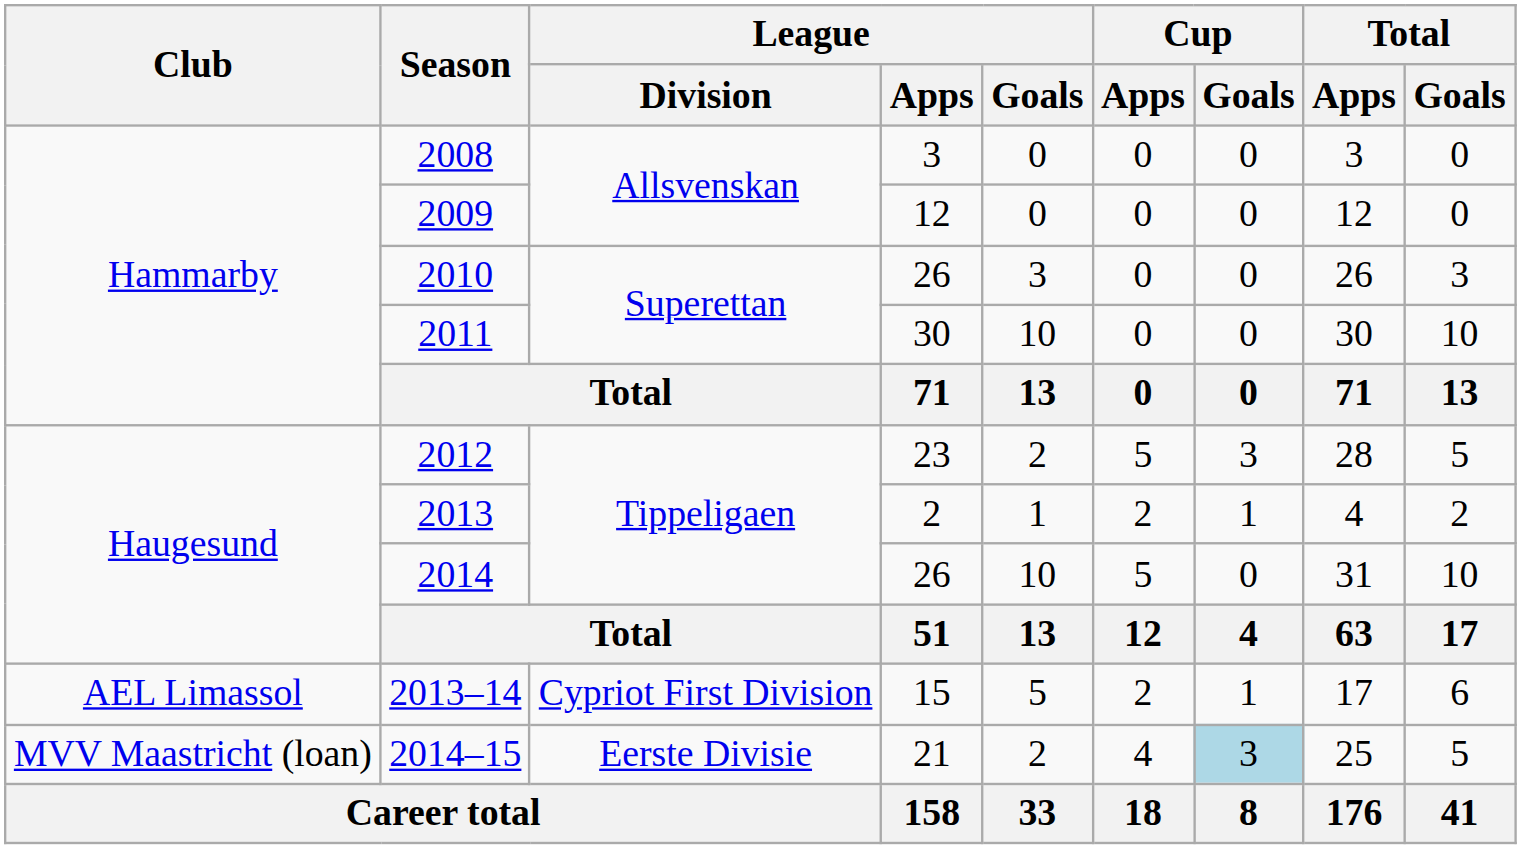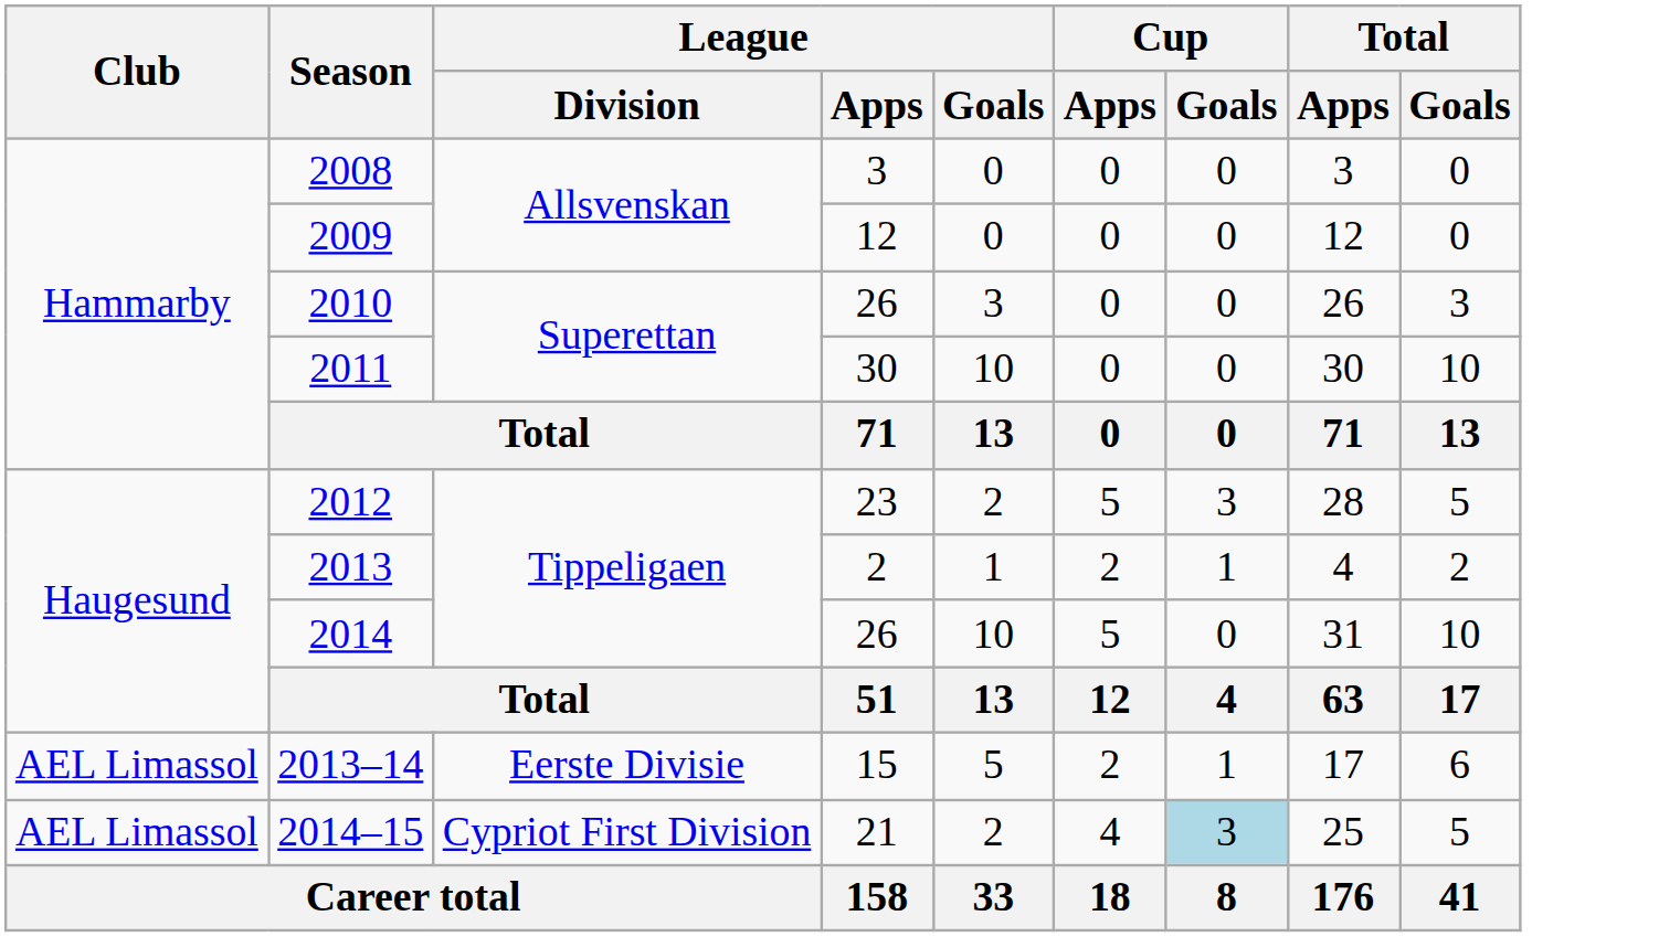 <table class="wikitable" style="text-align:center">
 <tr>
 <th rowspan="2">Club</th>
 <th rowspan="2">Season</th>
 <th colspan="3">League</th>
 <th colspan="2">Cup</th>
 <th colspan="2">Total</th>
 </tr>
 <tr>
 <th>Division</th>
 <th>Apps</th>
 <th>Goals</th>
 <th>Apps</th>
 <th>Goals</th>
 <th>Apps</th>
 <th>Goals</th>
 </tr>
 <tr>
 <td rowspan="5"><a href='#'>Hammarby</a></td>
 <td><a href='#'>2008</a></td>
 <td rowspan="2"><a href='#'>Allsvenskan</a></td>
 <td>3</td>
 <td>0</td>
 <td>0</td>
 <td>0</td>
 <td>3</td>
 <td>0</td>
 </tr>
 <tr>
 <td><a href='#'>2009</a></td>
 <td>12</td>
 <td>0</td>
 <td>0</td>
 <td>0</td>
 <td>12</td>
 <td>0</td>
 </tr>
 <tr>
 <td><a href='#'>2010</a></td>
 <td rowspan="2"><a href='#'>Superettan</a></td>
 <td>26</td>
 <td>3</td>
 <td>0</td>
 <td>0</td>
 <td>26</td>
 <td>3</td>
 </tr>
 <tr>
 <td><a href='#'>2011</a></td>
 <td>30</td>
 <td>10</td>
 <td>0</td>
 <td>0</td>
 <td>30</td>
 <td>10</td>
 </tr>
 <tr>
 <th colspan="2">Total</th>
 <th>71</th>
 <th>13</th>
 <th>0</th>
 <th>0</th>
 <th>71</th>
 <th>13</th>
 </tr>
 <tr>
 <td rowspan="4"><a href='#'>Haugesund</a></td>
 <td><a href='#'>2012</a></td>
 <td rowspan="3"><a href='#'>Tippeligaen</a></td>
 <td>23</td>
 <td>2</td>
 <td>5</td>
 <td>3</td>
 <td>28</td>
 <td>5</td>
 </tr>
 <tr>
 <td><a href='#'>2013</a></td>
 <td>2</td>
 <td>1</td>
 <td>2</td>
 <td>1</td>
 <td>4</td>
 <td>2</td>
 </tr>
 <tr>
 <td><a href='#'>2014</a></td>
 <td>26</td>
 <td>10</td>
 <td>5</td>
 <td>0</td>
 <td>31</td>
 <td>10</td>
 </tr>
 <tr>
 <th colspan="2">Total</th>
 <th>51</th>
 <th>13</th>
 <th>12</th>
 <th>4</th>
 <th>63</th>
 <th>17</th>
 </tr>
 <tr>
 <td><a href='#'>AEL Limassol</a></td>
 <td><a href='#'>2013–14</a></td>
-<td><a href='#'>Cypriot First Division</a></td>
+<td><a href='#'>Eerste Divisie</a></td>
 <td>15</td>
 <td>5</td>
 <td>2</td>
 <td>1</td>
 <td>17</td>
 <td>6</td>
 </tr>
 <tr>
-<td><a href='#'>MVV Maastricht</a> (loan)</td>
+<td><a href='#'>AEL Limassol</a></td>
 <td><a href='#'>2014–15</a></td>
-<td><a href='#'>Eerste Divisie</a></td>
+<td><a href='#'>Cypriot First Division</a></td>
 <td>21</td>
 <td>2</td>
 <td>4</td>
 <td style="background: lightblue;">3</td>
 <td>25</td>
 <td>5</td>
 </tr>
 <tr>
 <th colspan="3">Career total</th>
 <th>158</th>
 <th>33</th>
 <th>18</th>
 <th>8</th>
 <th>176</th>
 <th>41</th>
 </tr>
 </table>
